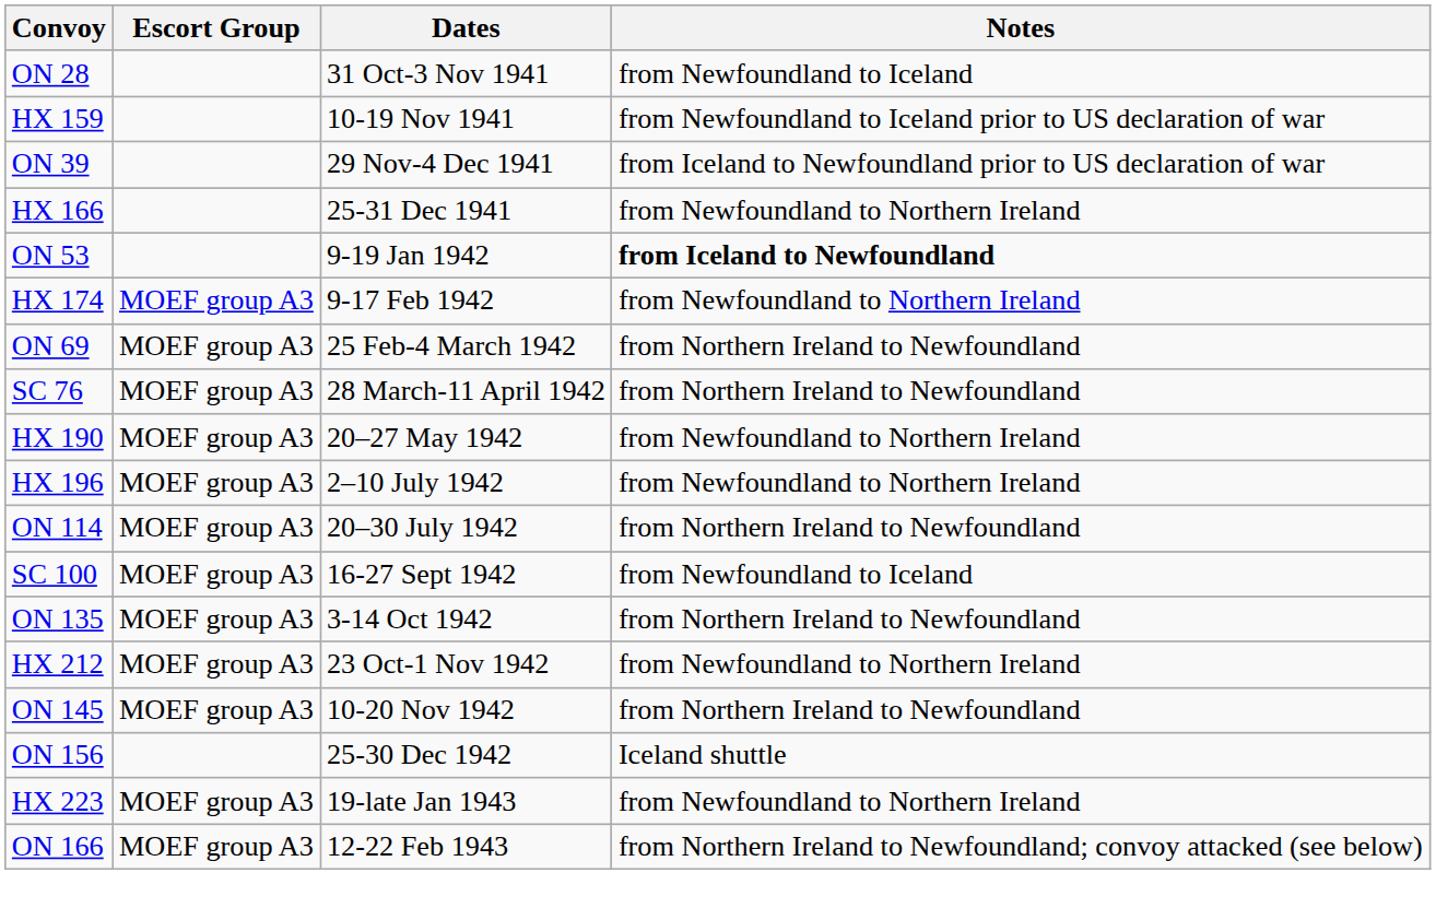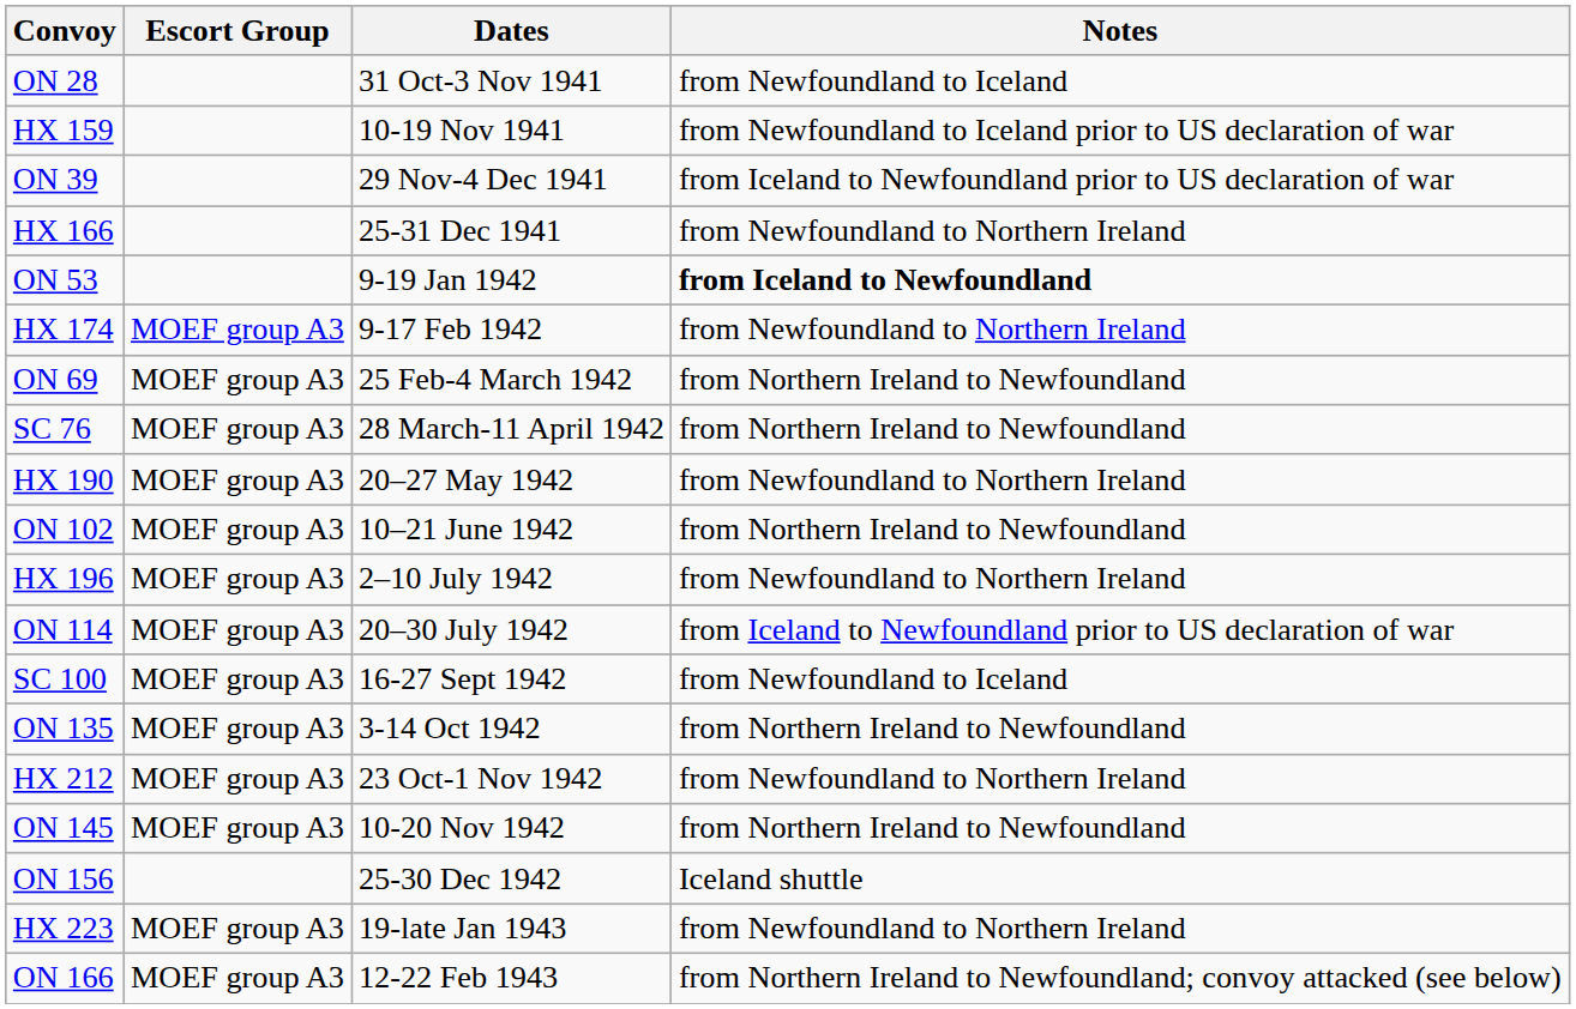 <table class="wikitable">
 <tr>
 <th>Convoy</th>
 <th>Escort Group</th>
 <th>Dates</th>
 <th>Notes</th>
 </tr>
 <tr>
 <td><a href='#'>ON 28</a></td>
 <td></td>
 <td>31 Oct-3 Nov 1941</td>
 <td>from Newfoundland to Iceland</td>
 </tr>
 <tr>
 <td><a href='#'>HX 159</a></td>
 <td></td>
 <td>10-19 Nov 1941</td>
 <td>from Newfoundland to Iceland prior to US declaration of war</td>
 </tr>
 <tr>
 <td><a href='#'>ON 39</a></td>
 <td></td>
 <td>29 Nov-4 Dec 1941</td>
 <td>from Iceland to Newfoundland prior to US declaration of war</td>
 </tr>
 <tr>
 <td><a href='#'>HX 166</a></td>
 <td></td>
 <td>25-31 Dec 1941</td>
 <td>from Newfoundland to Northern Ireland</td>
 </tr>
 <tr>
 <td><a href='#'>ON 53</a></td>
 <td></td>
 <td>9-19 Jan 1942</td>
 <td><strong>from Iceland to Newfoundland</strong></td>
 </tr>
 <tr>
 <td><a href='#'>HX 174</a></td>
 <td><a href='#'>MOEF group A3</a></td>
 <td>9-17 Feb 1942</td>
 <td>from Newfoundland to <a href='#'>Northern Ireland</a></td>
 </tr>
 <tr>
 <td><a href='#'>ON 69</a></td>
 <td>MOEF group A3</td>
 <td>25 Feb-4 March 1942</td>
 <td>from Northern Ireland to Newfoundland</td>
 </tr>
 <tr>
 <td><a href='#'>SC 76</a></td>
 <td>MOEF group A3</td>
 <td>28 March-11 April 1942</td>
 <td>from Northern Ireland to Newfoundland</td>
 </tr>
 <tr>
 <td><a href='#'>HX 190</a></td>
 <td>MOEF group A3</td>
 <td>20–27 May 1942</td>
 <td>from Newfoundland to Northern Ireland</td>
 </tr>
 <tr>
+<td><a href='#'>ON 102</a></td>
+<td>MOEF group A3</td>
+<td>10–21 June 1942</td>
+<td>from Northern Ireland to Newfoundland</td>
+</tr>
+<tr>
 <td><a href='#'>HX 196</a></td>
 <td>MOEF group A3</td>
 <td>2–10 July 1942</td>
 <td>from Newfoundland to Northern Ireland</td>
 </tr>
 <tr>
 <td><a href='#'>ON 114</a></td>
 <td>MOEF group A3</td>
 <td>20–30 July 1942</td>
-<td>from Northern Ireland to Newfoundland</td>
+<td>from <a href='#'>Iceland</a> to <a href='#'>Newfoundland</a> prior to US declaration of war</td>
 </tr>
 <tr>
 <td><a href='#'>SC 100</a></td>
 <td>MOEF group A3</td>
 <td>16-27 Sept 1942</td>
 <td>from Newfoundland to Iceland</td>
 </tr>
 <tr>
 <td><a href='#'>ON 135</a></td>
 <td>MOEF group A3</td>
 <td>3-14 Oct 1942</td>
 <td>from Northern Ireland to Newfoundland</td>
 </tr>
 <tr>
 <td><a href='#'>HX 212</a></td>
 <td>MOEF group A3</td>
 <td>23 Oct-1 Nov 1942</td>
 <td>from Newfoundland to Northern Ireland</td>
 </tr>
 <tr>
 <td><a href='#'>ON 145</a></td>
 <td>MOEF group A3</td>
 <td>10-20 Nov 1942</td>
 <td>from Northern Ireland to Newfoundland</td>
 </tr>
 <tr>
 <td><a href='#'>ON 156</a></td>
 <td></td>
 <td>25-30 Dec 1942</td>
 <td>Iceland shuttle</td>
 </tr>
 <tr>
 <td><a href='#'>HX 223</a></td>
 <td>MOEF group A3</td>
 <td>19-late Jan 1943</td>
 <td>from Newfoundland to Northern Ireland</td>
 </tr>
 <tr>
 <td><a href='#'>ON 166</a></td>
 <td>MOEF group A3</td>
 <td>12-22 Feb 1943</td>
 <td>from Northern Ireland to Newfoundland; convoy attacked (see below)</td>
 </tr>
 </table>
